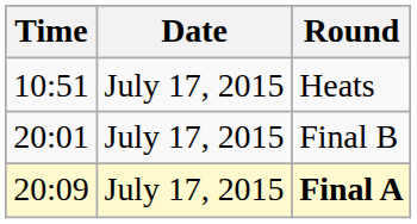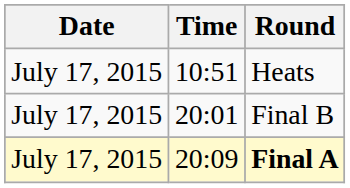 <table class="wikitable">
 <tr>
+<th>Date</th>
 <th>Time</th>
-<th>Date</th>
 <th>Round</th>
 </tr>
 <tr>
+<td>July 17, 2015</td>
 <td>10:51</td>
-<td>July 17, 2015</td>
 <td>Heats</td>
 </tr>
 <tr>
+<td>July 17, 2015</td>
 <td>20:01</td>
-<td>July 17, 2015</td>
 <td>Final B</td>
 </tr>
 <tr style=background:lemonchiffon>
+<td>July 17, 2015</td>
 <td>20:09</td>
-<td>July 17, 2015</td>
 <td><strong>Final A</strong></td>
 </tr>
 </table>
